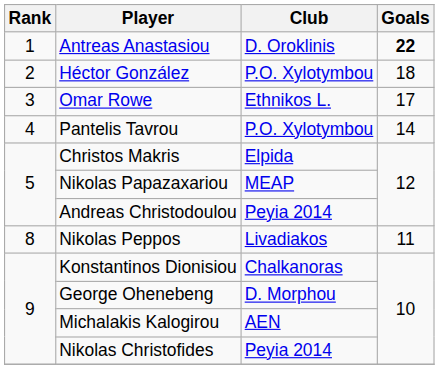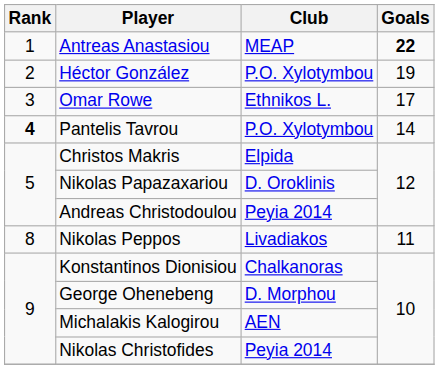 <table class="wikitable" style="text-align:center">
 <tr>
 <th>Rank</th>
 <th>Player</th>
 <th>Club</th>
 <th>Goals</th>
 </tr>
 <tr>
 <td>1</td>
 <td align="left"> <a href='#'>Antreas Anastasiou</a></td>
-<td align="left"><a href='#'>D. Oroklinis</a></td>
+<td align="left"><a href='#'>MEAP</a></td>
 <td><strong>22</strong></td>
 </tr>
 <tr>
 <td>2</td>
 <td align="left"> <a href='#'>Héctor González</a></td>
 <td align="left"><a href='#'>P.O. Xylotymbou</a></td>
-<td>18</td>
+<td>19</td>
 </tr>
 <tr>
 <td>3</td>
 <td align="left"> <a href='#'>Omar Rowe</a></td>
 <td align="left"><a href='#'>Ethnikos L.</a></td>
 <td>17</td>
 </tr>
 <tr>
-<td>4</td>
+<td><strong>4</strong></td>
 <td align="left"> Pantelis Tavrou</td>
 <td align="left"><a href='#'>P.O. Xylotymbou</a></td>
 <td>14</td>
 </tr>
 <tr>
 <td rowspan="3">5</td>
 <td align="left"> Christos Makris</td>
 <td align="left"><a href='#'>Elpida</a></td>
 <td rowspan="3">12</td>
 </tr>
 <tr>
 <td align="left"> Nikolas Papazaxariou</td>
-<td align="left"><a href='#'>MEAP</a></td>
+<td align="left"><a href='#'>D. Oroklinis</a></td>
 </tr>
 <tr>
 <td align="left"> Andreas Christodoulou</td>
 <td align="left"><a href='#'>Peyia 2014</a></td>
 </tr>
 <tr>
 <td>8</td>
 <td align="left"> Nikolas Peppos</td>
 <td align="left"><a href='#'>Livadiakos</a></td>
 <td>11</td>
 </tr>
 <tr>
 <td rowspan="4">9</td>
 <td align="left"> Konstantinos Dionisiou</td>
 <td align="left"><a href='#'>Chalkanoras</a></td>
 <td rowspan="4">10</td>
 </tr>
 <tr>
 <td align="left"> George Ohenebeng</td>
 <td align="left"><a href='#'>D. Morphou</a></td>
 </tr>
 <tr>
 <td align="left"> Michalakis Kalogirou</td>
 <td align="left"><a href='#'>AEN</a></td>
 </tr>
 <tr>
 <td align="left"> Nikolas Christofides</td>
 <td align="left"><a href='#'>Peyia 2014</a></td>
 </tr>
 <tr>
 </tr>
 </table>
